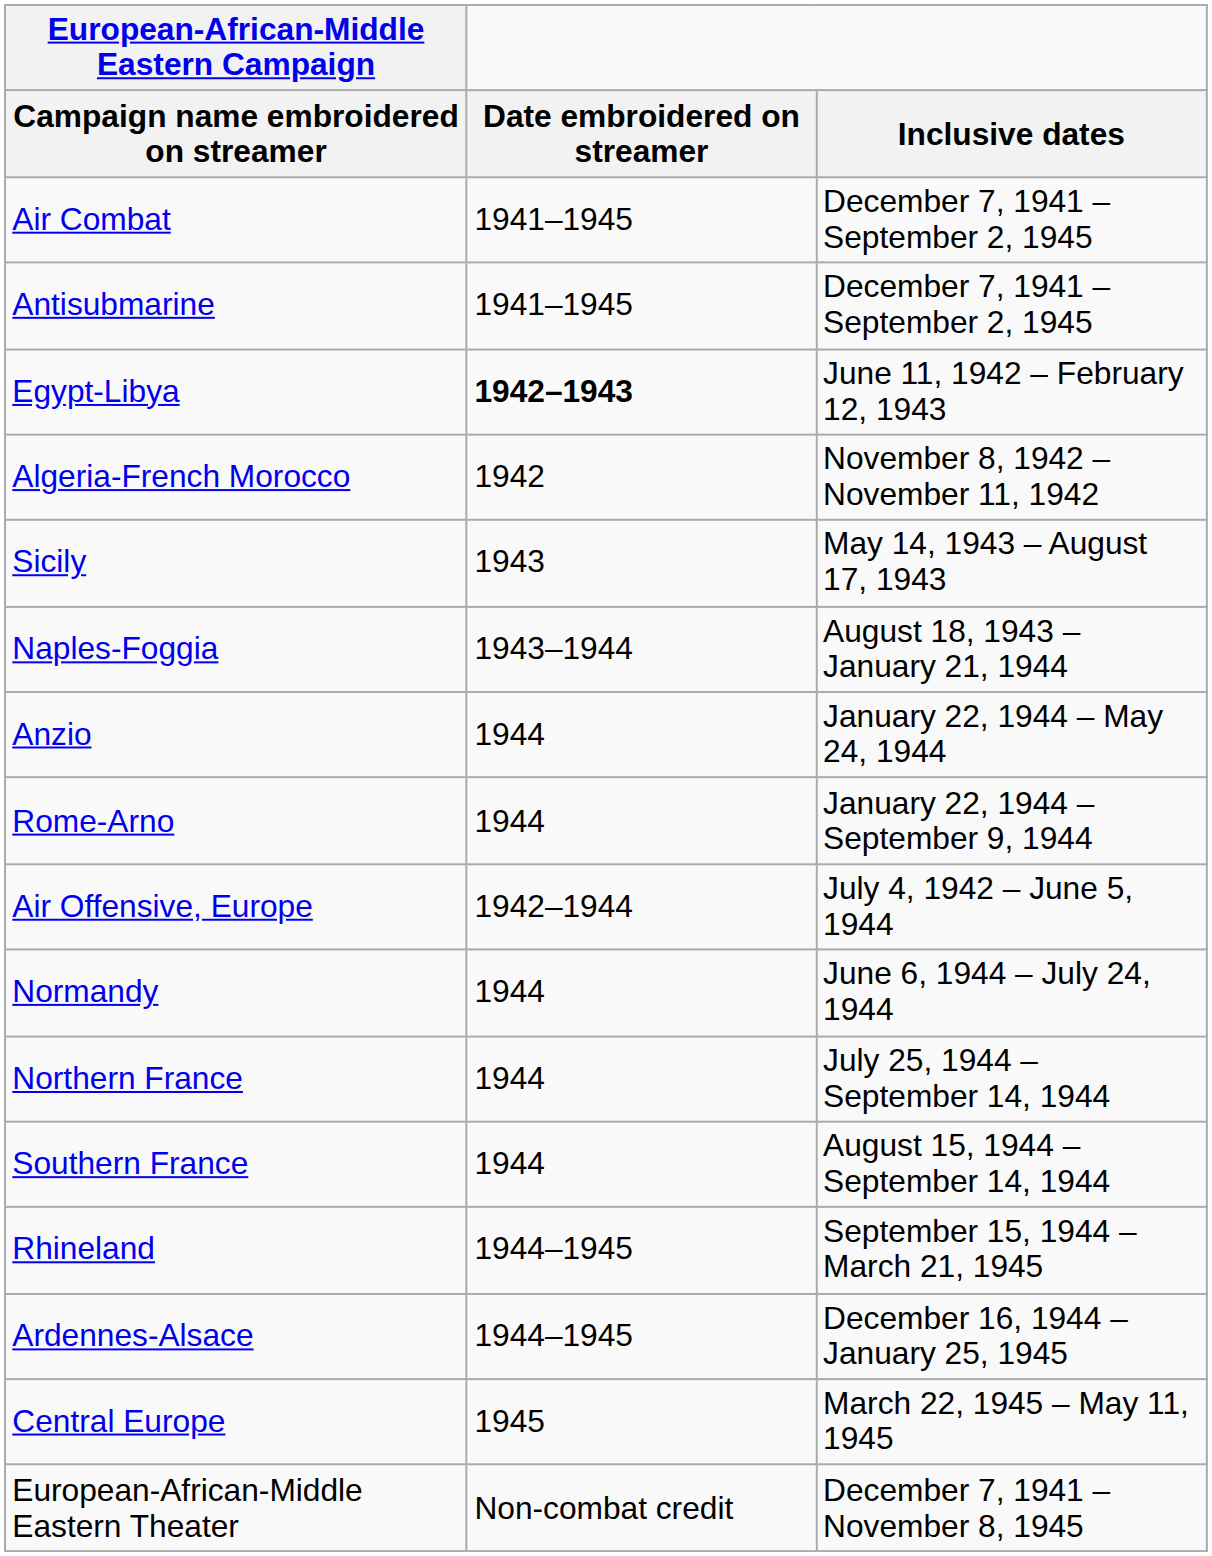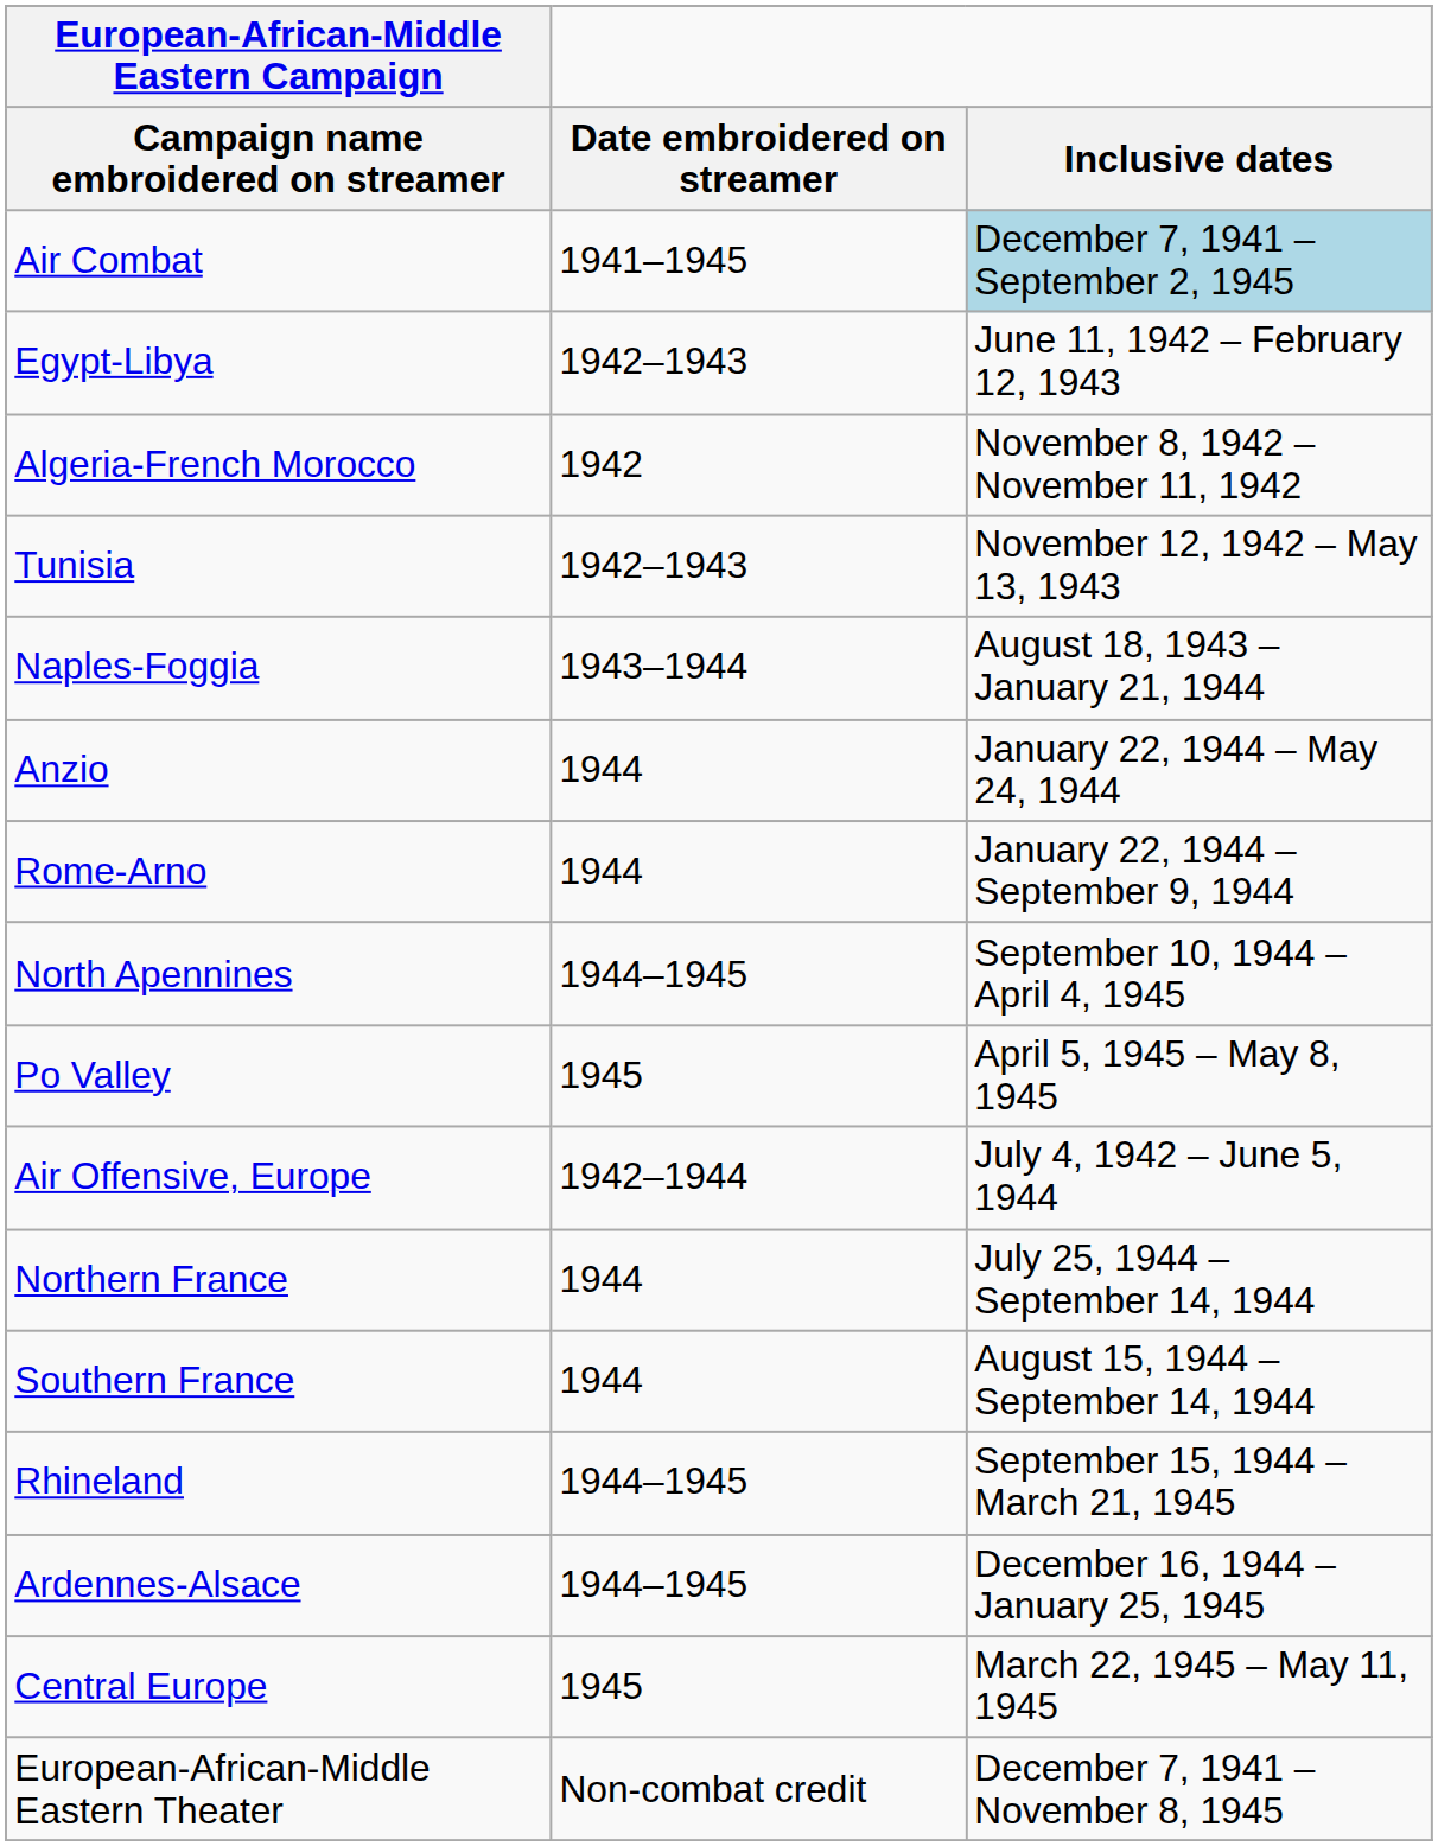 <table class="wikitable">
 <tr>
 <th><a href='#'>European-African-Middle Eastern Campaign</a></th>
 <td colspan="2"></td>
 </tr>
 <tr>
 <th>Campaign name embroidered on streamer</th>
 <th>Date embroidered on streamer</th>
 <th>Inclusive dates</th>
 </tr>
 <tr>
 <td><a href='#'>Air Combat</a></td>
 <td>1941–1945</td>
-<td>December 7, 1941 – September 2, 1945</td>
-</tr>
-<tr>
-<td><a href='#'>Antisubmarine</a></td>
-<td>1941–1945</td>
-<td>December 7, 1941 – September 2, 1945</td>
+<td style="background: lightblue;">December 7, 1941 – September 2, 1945</td>
 </tr>
 <tr>
 <td><a href='#'>Egypt-Libya</a></td>
-<td><strong>1942–1943</strong></td>
+<td>1942–1943</td>
 <td>June 11, 1942 – February 12, 1943</td>
 </tr>
 <tr>
 <td><a href='#'>Algeria-French Morocco</a></td>
 <td>1942</td>
 <td>November 8, 1942 – November 11, 1942</td>
 </tr>
 <tr>
-<td><a href='#'>Sicily</a></td>
-<td>1943</td>
-<td>May 14, 1943 – August 17, 1943</td>
+<td><a href='#'>Tunisia</a></td>
+<td>1942–1943</td>
+<td>November 12, 1942 – May 13, 1943</td>
 </tr>
 <tr>
 <td><a href='#'>Naples-Foggia</a></td>
 <td>1943–1944</td>
 <td>August 18, 1943 – January 21, 1944</td>
 </tr>
 <tr>
 <td><a href='#'>Anzio</a></td>
 <td>1944</td>
 <td>January 22, 1944 – May 24, 1944</td>
 </tr>
 <tr>
 <td><a href='#'>Rome-Arno</a></td>
 <td>1944</td>
 <td>January 22, 1944 – September 9, 1944</td>
 </tr>
 <tr>
+<td><a href='#'>North Apennines</a></td>
+<td>1944–1945</td>
+<td>September 10, 1944 – April 4, 1945</td>
+</tr>
+<tr>
+<td><a href='#'>Po Valley</a></td>
+<td>1945</td>
+<td>April 5, 1945 – May 8, 1945</td>
+</tr>
+<tr>
 <td><a href='#'>Air Offensive, Europe</a></td>
 <td>1942–1944</td>
 <td>July 4, 1942 – June 5, 1944</td>
-</tr>
-<tr>
-<td><a href='#'>Normandy</a></td>
-<td>1944</td>
-<td>June 6, 1944 – July 24, 1944</td>
 </tr>
 <tr>
 <td><a href='#'>Northern France</a></td>
 <td>1944</td>
 <td>July 25, 1944 – September 14, 1944</td>
 </tr>
 <tr>
 <td><a href='#'>Southern France</a></td>
 <td>1944</td>
 <td>August 15, 1944 – September 14, 1944</td>
 </tr>
 <tr>
 <td><a href='#'>Rhineland</a></td>
 <td>1944–1945</td>
 <td>September 15, 1944 – March 21, 1945</td>
 </tr>
 <tr>
 <td><a href='#'>Ardennes-Alsace</a></td>
 <td>1944–1945</td>
 <td>December 16, 1944 – January 25, 1945</td>
 </tr>
 <tr>
 <td><a href='#'>Central Europe</a></td>
 <td>1945</td>
 <td>March 22, 1945 – May 11, 1945</td>
 </tr>
 <tr>
 <td>European-African-Middle Eastern Theater</td>
 <td>Non-combat credit</td>
 <td>December 7, 1941 – November 8, 1945</td>
 </tr>
 <tr>
 </tr>
 </table>
